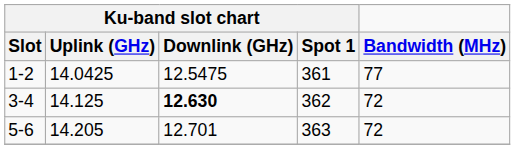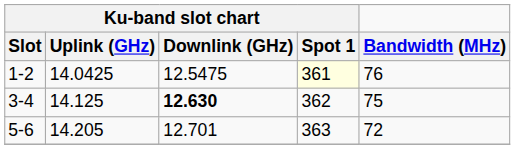 <table class="wikitable collapsible collapsed" style="margin: 1em auto 1em auto;">
 <tr>
 <th colspan="4">Ku-band slot chart</th>
 </tr>
 <tr>
 <th>Slot</th>
 <th>Uplink (<a href='#'>GHz</a>)<br></th>
 <th>Downlink (GHz)<br></th>
 <th>Spot 1</th>
 <th><a href='#'>Bandwidth</a> (<a href='#'>MHz</a>)</th>
 </tr>
 <tr>
 <td>1-2</td>
 <td>14.0425</td>
 <td>12.5475</td>
-<td>361</td>
-<td>77</td>
+<td style="background: lightyellow;">361</td>
+<td>76</td>
 </tr>
 <tr>
 <td>3-4</td>
 <td>14.125</td>
 <td><strong>12.630</strong></td>
 <td>362</td>
-<td>72</td>
+<td>75</td>
 </tr>
 <tr>
 <td>5-6</td>
 <td>14.205</td>
 <td>12.701</td>
 <td>363</td>
 <td>72</td>
 </tr>
 <tr>
 </tr>
 </table>
